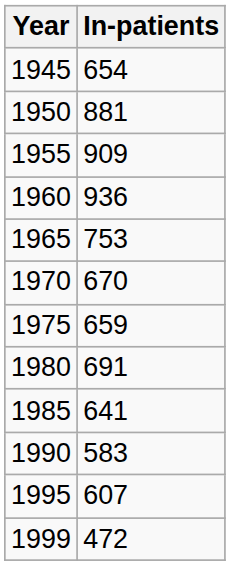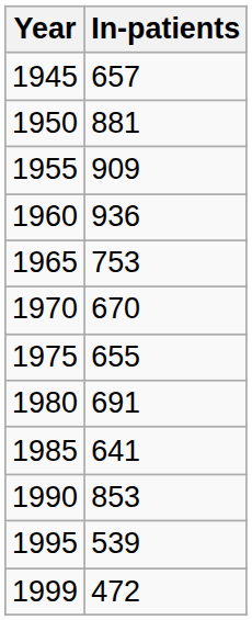 <table class="wikitable" style="float:left; margin-right:1em">
 <tr>
 <th scope="col">Year<br></th>
 <th scope="col">In-patients</th>
 </tr>
 <tr>
 <td>1945</td>
-<td>654</td>
+<td>657</td>
 </tr>
 <tr>
 <td>1950</td>
 <td>881</td>
 </tr>
 <tr>
 <td>1955</td>
 <td>909</td>
 </tr>
 <tr>
 <td>1960</td>
 <td>936</td>
 </tr>
 <tr>
 <td>1965</td>
 <td>753</td>
 </tr>
 <tr>
 <td>1970</td>
 <td>670</td>
 </tr>
 <tr>
 <td>1975</td>
-<td>659</td>
+<td>655</td>
 </tr>
 <tr>
 <td>1980</td>
 <td>691</td>
 </tr>
 <tr>
 <td>1985</td>
 <td>641</td>
 </tr>
 <tr>
 <td>1990</td>
-<td>583</td>
+<td>853</td>
 </tr>
 <tr>
 <td>1995</td>
-<td>607</td>
+<td>539</td>
 </tr>
 <tr>
 <td>1999</td>
 <td>472</td>
 </tr>
 </table>
